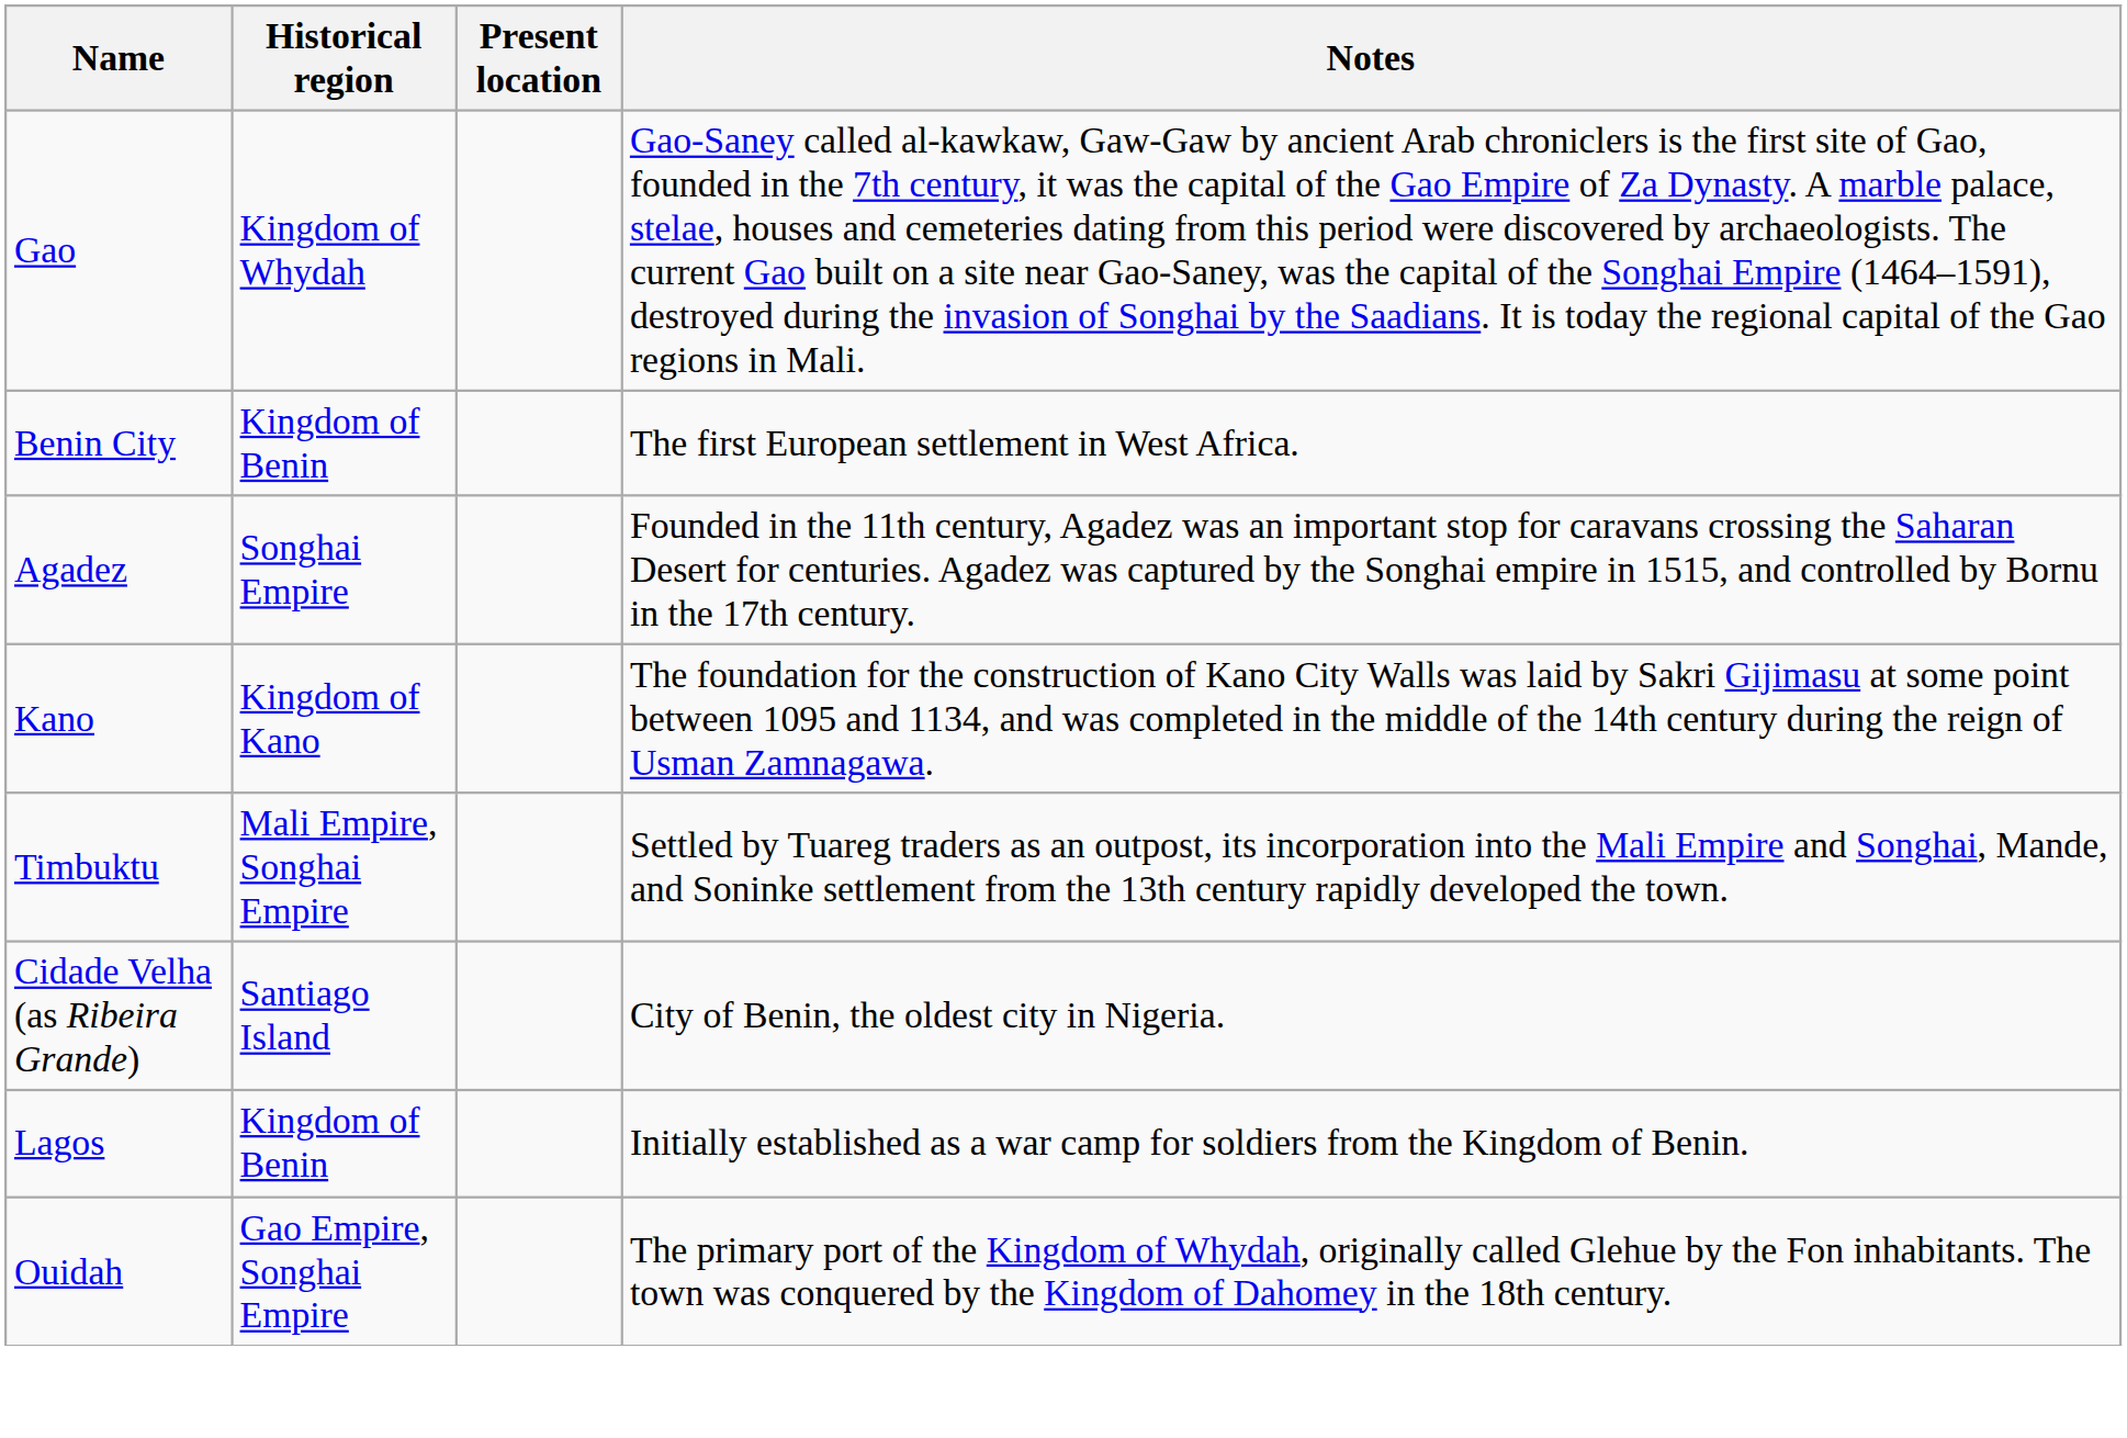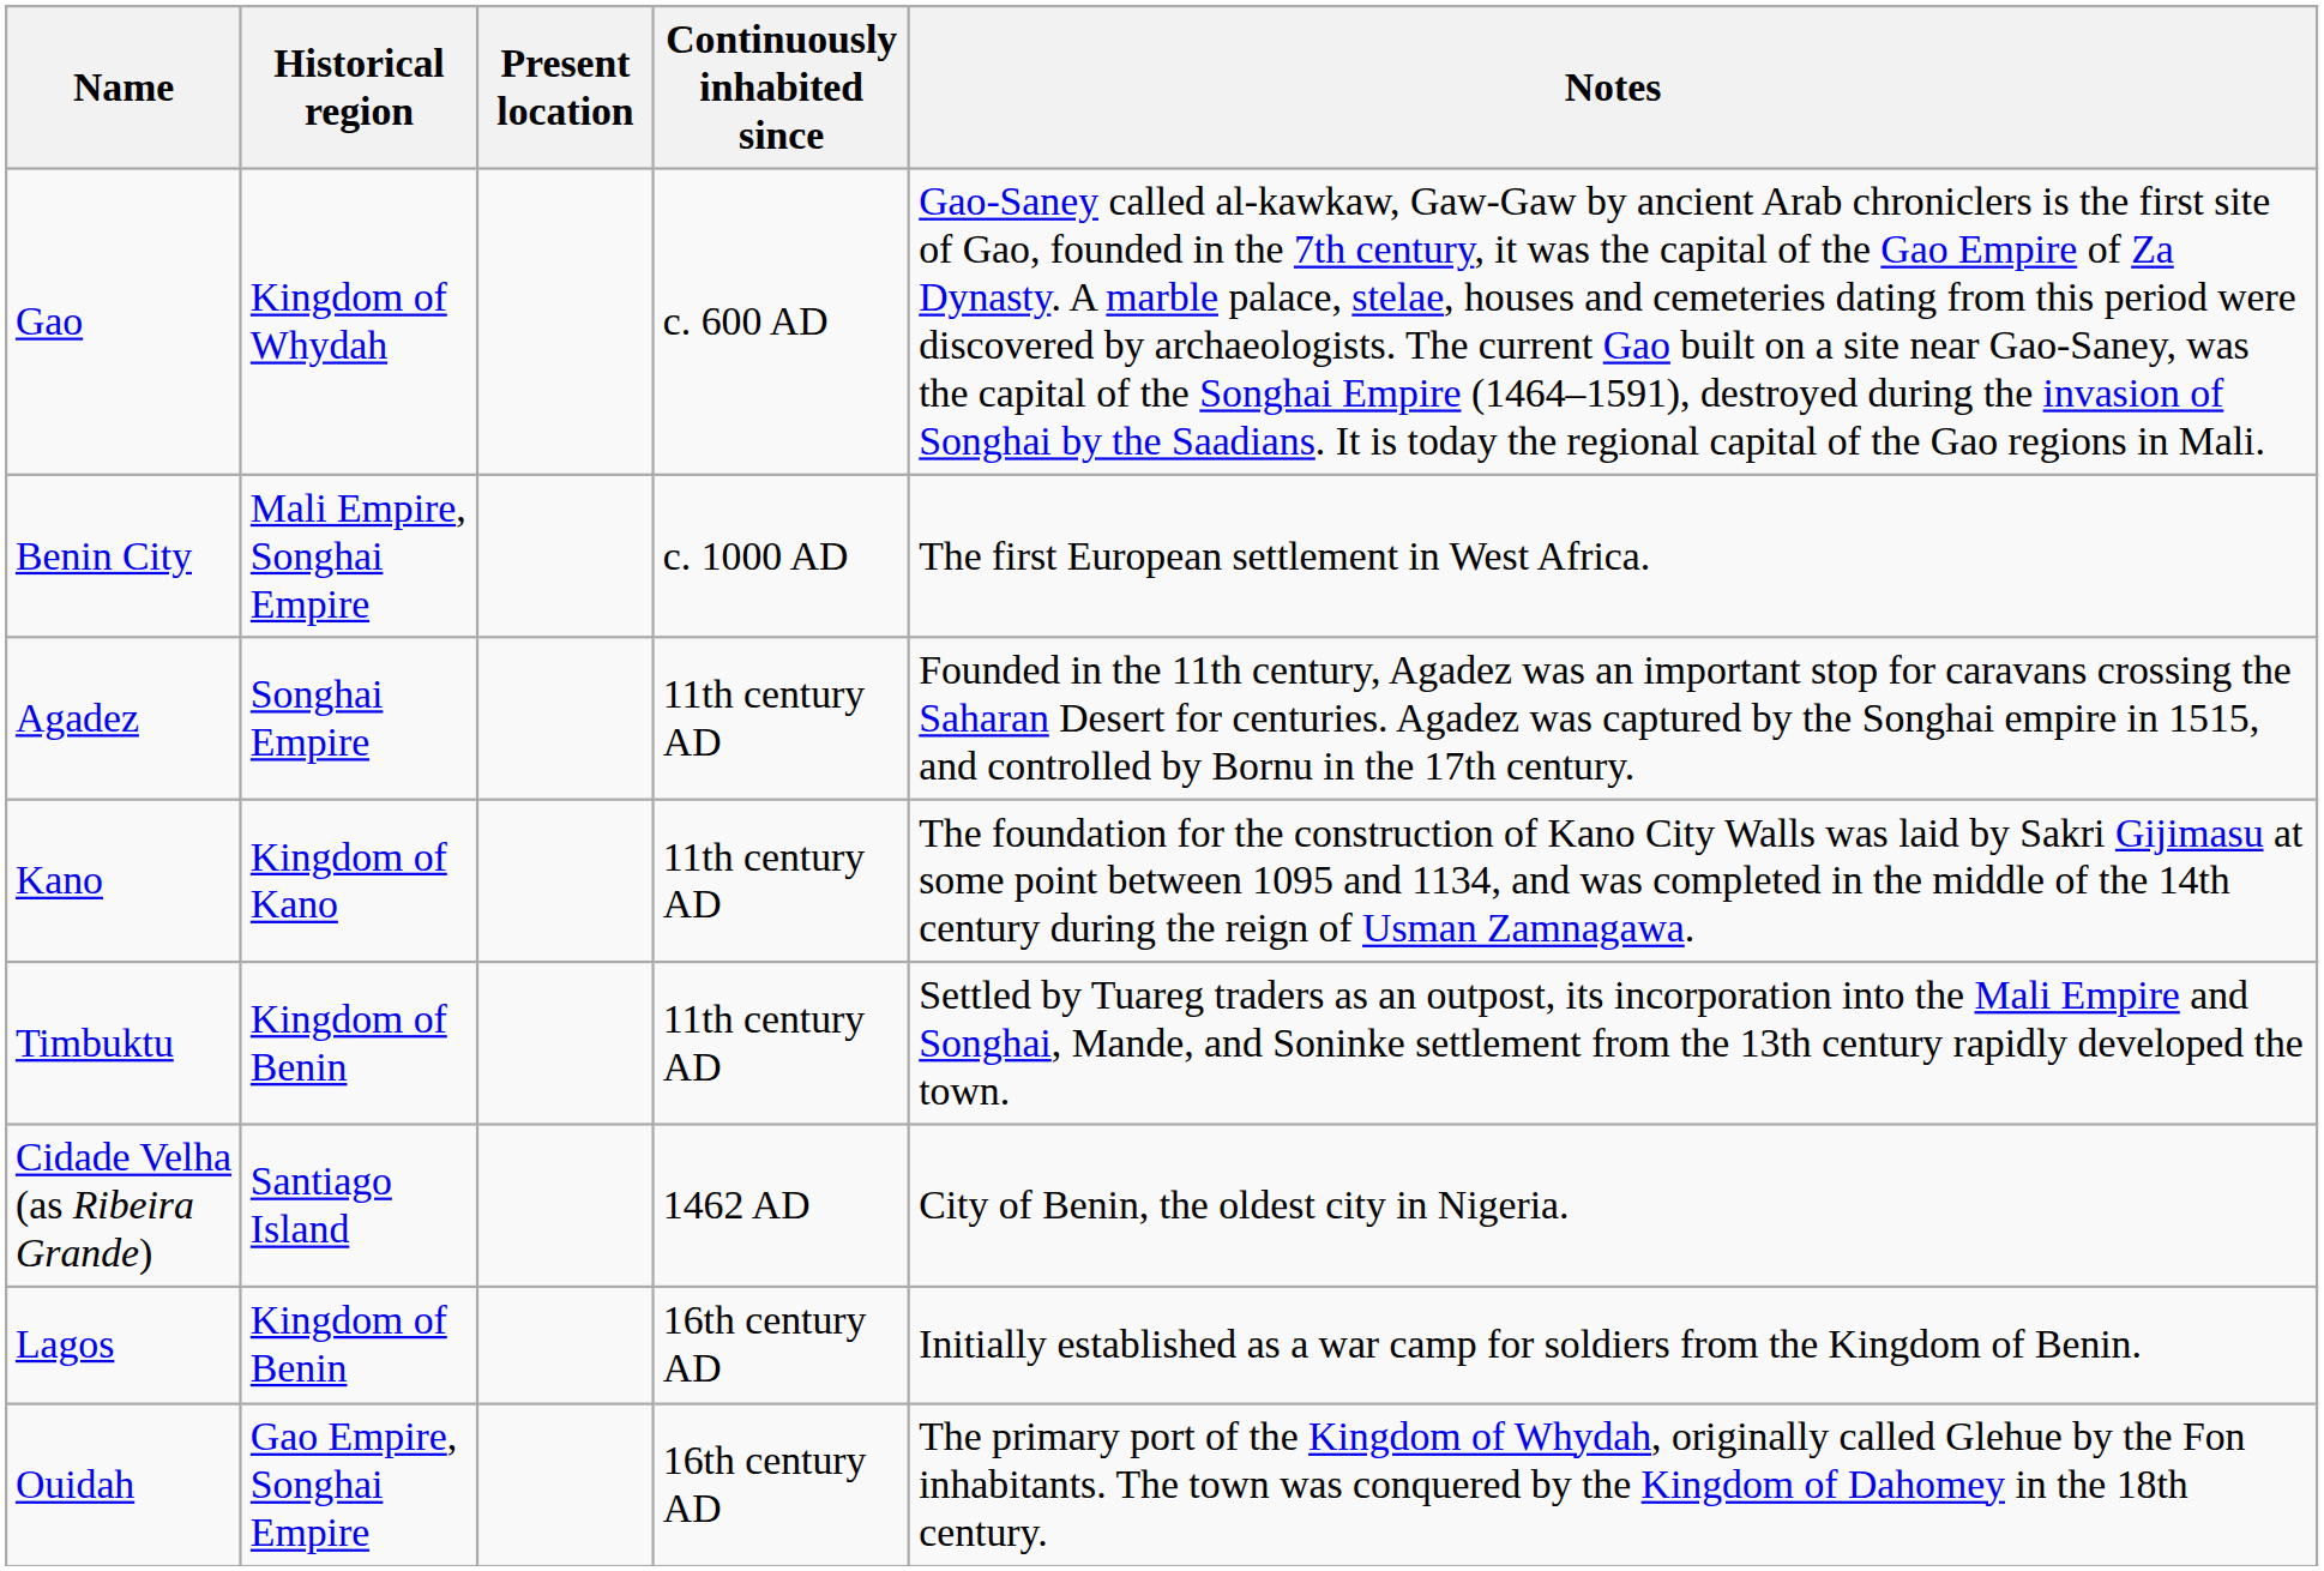 <table class="wikitable sortable" style="font-size:95%">
 <tr>
 <th>Name</th>
 <th>Historical region</th>
 <th>Present location</th>
+<th data-sort-type="number">Continuously<br>inhabited since</th>
 <th class="unsortable">Notes</th>
 </tr>
 <tr>
 <td><a href='#'>Gao</a></td>
 <td><a href='#'>Kingdom of Whydah</a></td>
 <td></td>
+<td data-sort-value="600">c. 600 AD</td>
 <td><a href='#'>Gao-Saney</a> called al-kawkaw, Gaw-Gaw by ancient Arab chroniclers is the first site of Gao, founded in the <a href='#'>7th century</a>, it was the capital of the <a href='#'>Gao Empire</a> of <a href='#'>Za Dynasty</a>. A <a href='#'>marble</a> palace, <a href='#'>stelae</a>, houses and cemeteries dating from this period were discovered by archaeologists. The current <a href='#'>Gao</a> built on a site near Gao-Saney, was the capital of the <a href='#'>Songhai Empire</a> (1464–1591), destroyed during the <a href='#'>invasion of Songhai by the Saadians</a>. It is today the regional capital of the Gao regions in Mali.</td>
 </tr>
 <tr>
 <td><a href='#'>Benin City</a></td>
-<td><a href='#'>Kingdom of Benin</a></td>
+<td><a href='#'>Mali Empire</a>, <a href='#'>Songhai Empire</a></td>
 <td></td>
+<td data-sort-value="-400">c. 1000 AD</td>
 <td>The first European settlement in West Africa.</td>
 </tr>
 <tr>
 <td><a href='#'>Agadez</a></td>
 <td><a href='#'>Songhai Empire</a></td>
 <td></td>
+<td data-sort-value="1099.8">11th century AD</td>
 <td>Founded in the 11th century, Agadez was an important stop for caravans crossing the <a href='#'>Saharan</a> Desert for centuries. Agadez was captured by the Songhai empire in 1515, and controlled by Bornu in the 17th century.</td>
 </tr>
 <tr>
 <td><a href='#'>Kano</a></td>
 <td><a href='#'>Kingdom of Kano</a></td>
 <td></td>
+<td data-sort-value="1099.9">11th century AD</td>
 <td>The foundation for the construction of Kano City Walls was laid by Sakri <a href='#'>Gijimasu</a> at some point between 1095 and 1134, and was completed in the middle of the 14th century during the reign of <a href='#'>Usman Zamnagawa</a>.</td>
 </tr>
 <tr>
 <td><a href='#'>Timbuktu</a></td>
-<td><a href='#'>Mali Empire</a>, <a href='#'>Songhai Empire</a></td>
+<td><a href='#'>Kingdom of Benin</a></td>
 <td></td>
+<td data-sort-value="1099.9">11th century AD</td>
 <td>Settled by Tuareg traders as an outpost, its incorporation into the <a href='#'>Mali Empire</a> and <a href='#'>Songhai</a>, Mande, and Soninke settlement from the 13th century rapidly developed the town.</td>
 </tr>
 <tr>
 <td><a href='#'>Cidade Velha</a> (as <em>Ribeira Grande</em>)</td>
 <td><a href='#'>Santiago Island</a></td>
 <td></td>
+<td>1462 AD</td>
 <td>City of Benin, the oldest city in Nigeria.</td>
 </tr>
 <tr>
 <td><a href='#'>Lagos</a></td>
 <td><a href='#'>Kingdom of Benin</a></td>
 <td></td>
+<td data-sort-value="1599.9">16th century AD</td>
 <td>Initially established as a war camp for soldiers from the Kingdom of Benin.</td>
 </tr>
 <tr>
 <td><a href='#'>Ouidah</a></td>
 <td><a href='#'>Gao Empire</a>, <a href='#'>Songhai Empire</a></td>
 <td></td>
+<td data-sort-value="1599.9">16th century AD</td>
 <td>The primary port of the <a href='#'>Kingdom of Whydah</a>, originally called Glehue by the Fon inhabitants. The town was conquered by the <a href='#'>Kingdom of Dahomey</a> in the 18th century.</td>
 </tr>
 </table>
